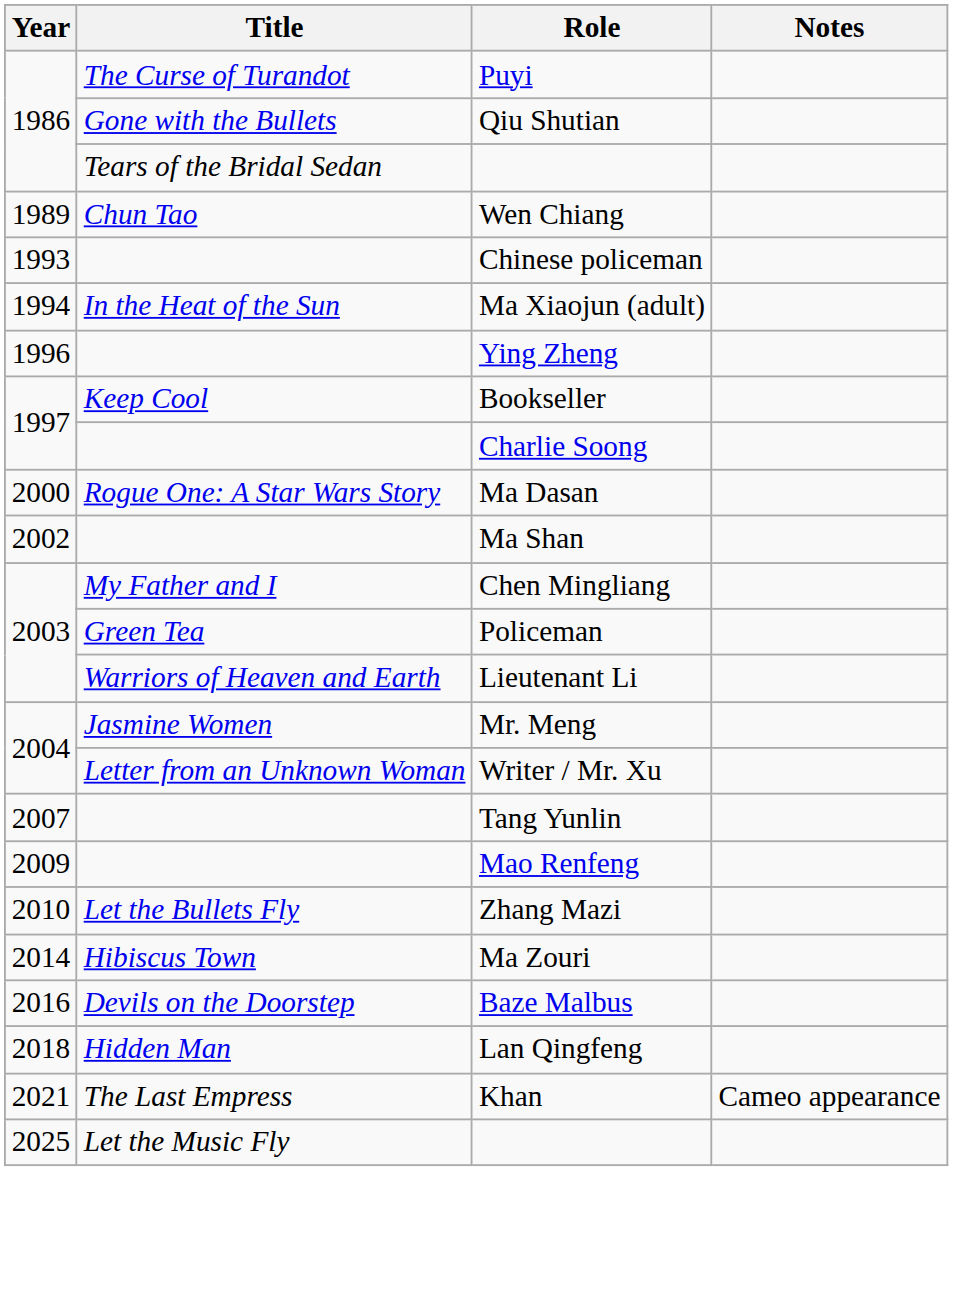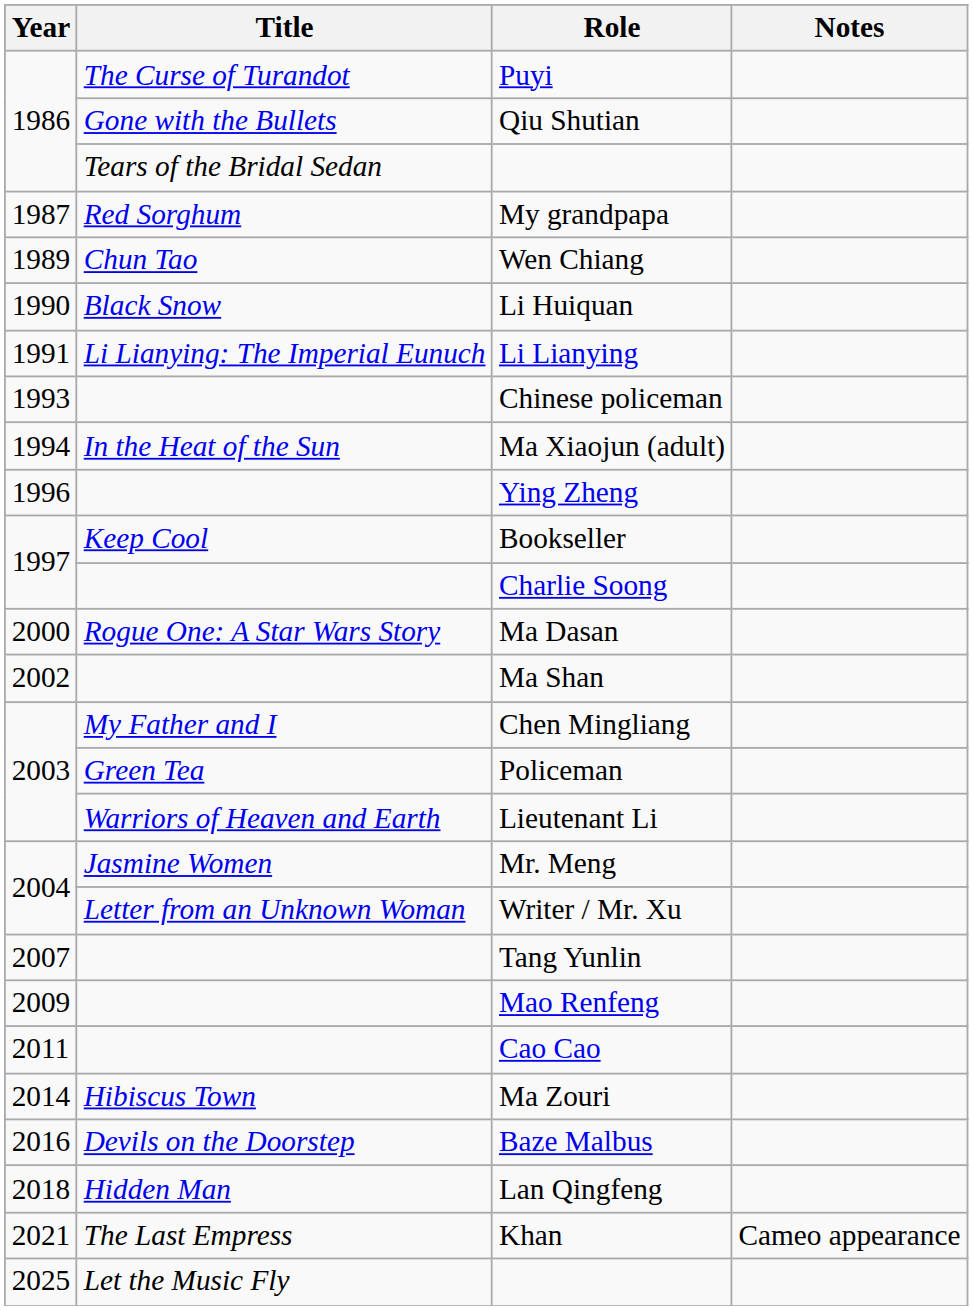 <table class="wikitable sortable">
 <tr>
 <th>Year</th>
 <th>Title</th>
 <th>Role</th>
 <th class="unsortable">Notes</th>
 </tr>
 <tr>
 <td rowspan="3">1986</td>
 <td><em><a href='#'>The Curse of Turandot</a></em></td>
 <td><a href='#'>Puyi</a></td>
 <td></td>
 </tr>
 <tr>
 <td><em><a href='#'>Gone with the Bullets</a></em></td>
 <td>Qiu Shutian</td>
 <td></td>
 </tr>
 <tr>
 <td><em>Tears of the Bridal Sedan</em></td>
 <td></td>
 <td></td>
 </tr>
 <tr>
+<td>1987</td>
+<td><em><a href='#'>Red Sorghum</a></em></td>
+<td>My grandpapa</td>
+<td></td>
+</tr>
+<tr>
 <td>1989</td>
 <td><em> <a href='#'>Chun Tao</a></em></td>
 <td>Wen Chiang</td>
+<td></td>
+</tr>
+<tr>
+<td>1990</td>
+<td><em><a href='#'>Black Snow</a></em></td>
+<td>Li Huiquan</td>
+<td></td>
+</tr>
+<tr>
+<td>1991</td>
+<td><em><a href='#'>Li Lianying: The Imperial Eunuch</a></em></td>
+<td><a href='#'>Li Lianying</a></td>
 <td></td>
 </tr>
 <tr>
 <td>1993</td>
 <td><em></em></td>
 <td>Chinese policeman</td>
 <td></td>
 </tr>
 <tr>
 <td>1994</td>
 <td><em><a href='#'>In the Heat of the Sun</a></em></td>
 <td>Ma Xiaojun (adult)</td>
 <td></td>
 </tr>
 <tr>
 <td>1996</td>
 <td><em></em></td>
 <td><a href='#'>Ying Zheng</a></td>
 <td></td>
 </tr>
 <tr>
 <td rowspan="2">1997</td>
 <td><em><a href='#'>Keep Cool</a></em></td>
 <td>Bookseller</td>
 <td></td>
 </tr>
 <tr>
 <td><em></em></td>
 <td><a href='#'>Charlie Soong</a></td>
 <td></td>
 </tr>
 <tr>
 <td>2000</td>
 <td><em><a href='#'>Rogue One: A Star Wars Story</a></em></td>
 <td>Ma Dasan</td>
 <td></td>
 </tr>
 <tr>
 <td>2002</td>
 <td><em></em></td>
 <td>Ma Shan</td>
 <td></td>
 </tr>
 <tr>
 <td rowspan="3">2003</td>
 <td><em><a href='#'>My Father and I</a></em></td>
 <td>Chen Mingliang</td>
 <td></td>
 </tr>
 <tr>
 <td><em><a href='#'>Green Tea</a></em></td>
 <td>Policeman</td>
 <td></td>
 </tr>
 <tr>
 <td><em><a href='#'>Warriors of Heaven and Earth</a></em></td>
 <td>Lieutenant Li</td>
 <td></td>
 </tr>
 <tr>
 <td rowspan="2">2004</td>
 <td><em><a href='#'>Jasmine Women</a></em></td>
 <td>Mr. Meng</td>
 <td></td>
 </tr>
 <tr>
 <td><em><a href='#'>Letter from an Unknown Woman</a></em></td>
 <td>Writer / Mr. Xu</td>
 <td></td>
 </tr>
 <tr>
 <td>2007</td>
 <td><em></em></td>
 <td>Tang Yunlin</td>
 <td></td>
 </tr>
 <tr>
 <td>2009</td>
 <td><em></em></td>
 <td><a href='#'>Mao Renfeng</a></td>
 <td></td>
 </tr>
 <tr>
-<td>2010</td>
-<td><em><a href='#'>Let the Bullets Fly</a></em></td>
-<td>Zhang Mazi</td>
+<td>2011</td>
+<td><em></em></td>
+<td><a href='#'>Cao Cao</a></td>
 <td></td>
 </tr>
 <tr>
 <td>2014</td>
 <td><em><a href='#'>Hibiscus Town</a></em></td>
 <td>Ma Zouri</td>
 <td></td>
 </tr>
 <tr>
 <td>2016</td>
 <td><em><a href='#'>Devils on the Doorstep</a></em></td>
 <td><a href='#'>Baze Malbus</a></td>
 <td></td>
 </tr>
 <tr>
 <td>2018</td>
 <td><em><a href='#'>Hidden Man</a></em></td>
 <td>Lan Qingfeng</td>
 <td></td>
 </tr>
 <tr>
 <td>2021</td>
 <td><em>The Last Empress</em></td>
 <td>Khan</td>
 <td>Cameo appearance</td>
 </tr>
 <tr>
 <td>2025</td>
 <td><em>Let the Music Fly</em></td>
 <td></td>
 <td></td>
 </tr>
 </table>
